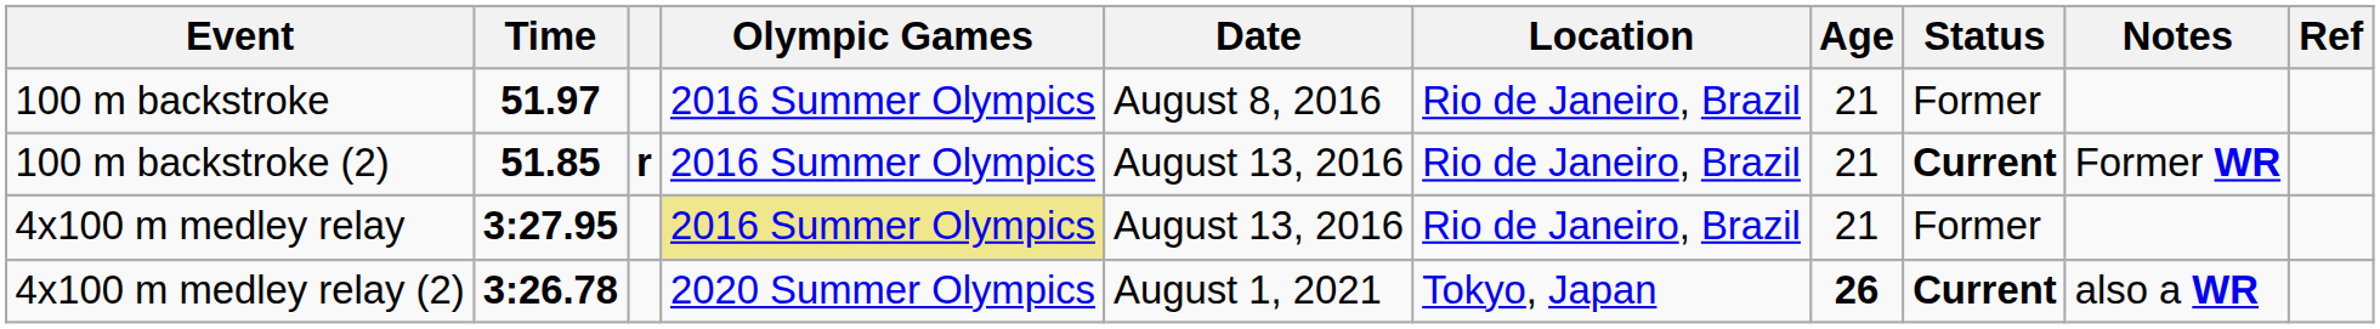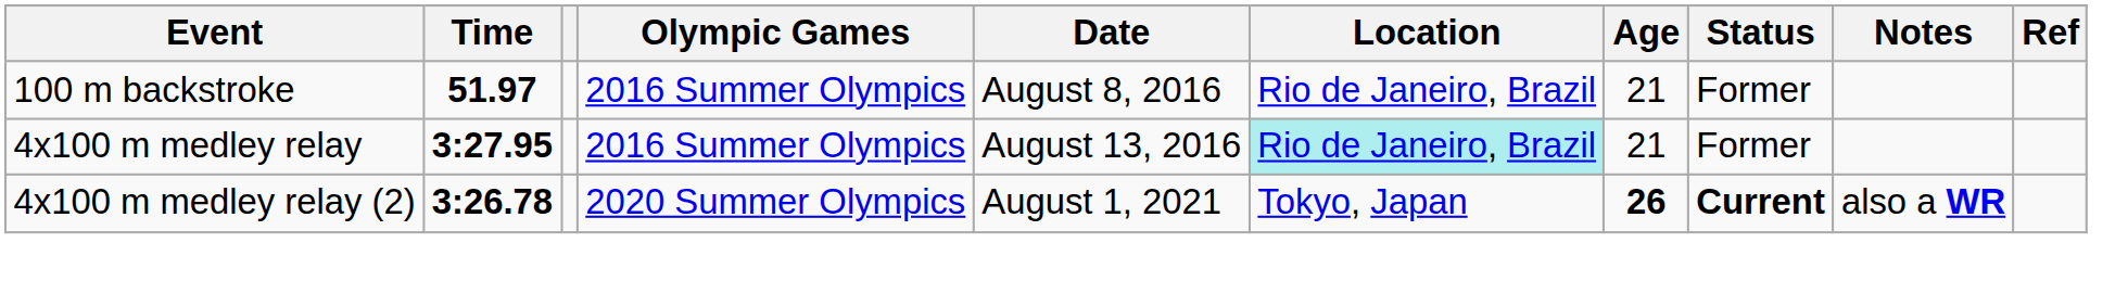 <table class="wikitable">
 <tr>
 <th>Event</th>
 <th>Time</th>
 <th></th>
 <th>Olympic Games</th>
 <th>Date</th>
 <th>Location</th>
 <th>Age</th>
 <th>Status</th>
 <th>Notes</th>
 <th>Ref</th>
 </tr>
 <tr>
 <td>100 m backstroke</td>
 <td style="text-align:center;"><strong>51.97</strong></td>
 <td></td>
 <td><a href='#'>2016 Summer Olympics</a></td>
 <td>August 8, 2016</td>
 <td><a href='#'>Rio de Janeiro</a>, <a href='#'>Brazil</a></td>
 <td style="text-align:center;">21</td>
 <td>Former</td>
 <td></td>
 <td style="text-align:center;"></td>
 </tr>
 <tr>
-<td>100 m backstroke (2)</td>
-<td style="text-align:center;"><strong>51.85</strong></td>
-<td><strong>r</strong></td>
-<td><a href='#'>2016 Summer Olympics</a></td>
-<td>August 13, 2016</td>
-<td><a href='#'>Rio de Janeiro</a>, <a href='#'>Brazil</a></td>
-<td style="text-align:center;">21</td>
-<td><strong>Current</strong></td>
-<td>Former <strong><a href='#'>WR</a></strong></td>
-<td style="text-align:center;"></td>
-</tr>
-<tr>
 <td>4x100 m medley relay</td>
 <td style="text-align:center;"><strong>3:27.95</strong></td>
 <td></td>
-<td style="background: khaki;"><a href='#'>2016 Summer Olympics</a></td>
+<td><a href='#'>2016 Summer Olympics</a></td>
 <td>August 13, 2016</td>
-<td><a href='#'>Rio de Janeiro</a>, <a href='#'>Brazil</a></td>
+<td style="background: paleturquoise;"><a href='#'>Rio de Janeiro</a>, <a href='#'>Brazil</a></td>
 <td style="text-align:center;">21</td>
 <td>Former</td>
 <td></td>
 <td style="text-align:center;"></td>
 </tr>
 <tr>
 <td>4x100 m medley relay (2)</td>
 <td style="text-align:center;"><strong>3:26.78</strong></td>
 <td></td>
 <td><a href='#'>2020 Summer Olympics</a></td>
 <td>August 1, 2021</td>
 <td><a href='#'>Tokyo</a>, <a href='#'>Japan</a></td>
 <td style="text-align:center;"><strong>26</strong></td>
 <td><strong>Current</strong></td>
 <td>also a <strong><a href='#'>WR</a></strong></td>
 <td style="text-align:center;"></td>
 </tr>
 </table>
